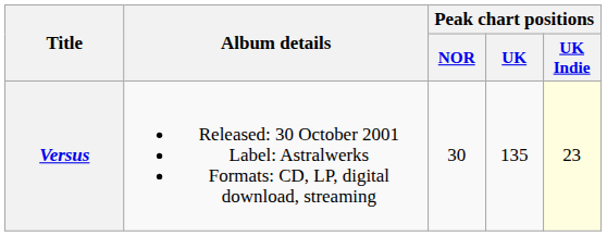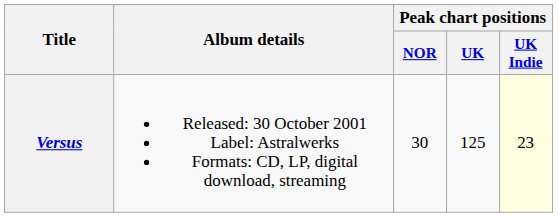 <table class="wikitable plainrowheaders" style="text-align:center;">
 <tr>
 <th scope="col" rowspan="2" style="width:6em;">Title</th>
 <th scope="col" rowspan="2" style="width:16em;">Album details</th>
 <th scope="col" colspan="3">Peak chart positions</th>
 </tr>
 <tr>
 <th scope="col" style="width:3em;font-size:90%;"><a href='#'>NOR</a><br></th>
 <th scope="col" style="width:3em;font-size:90%;"><a href='#'>UK</a><br></th>
 <th scope="col" style="width:3em;font-size:90%;"><a href='#'>UK<br>Indie</a><br></th>
 </tr>
 <tr>
 <th scope="row"><em><a href='#'>Versus</a></em></th>
 <td><br><ul><li>Released: 30 October 2001</li><li>Label: Astralwerks</li><li>Formats: CD, LP, digital download, streaming</li></ul></td>
 <td>30</td>
-<td>135</td>
+<td>125</td>
 <td style="background: lightyellow;">23</td>
 </tr>
 </table>
